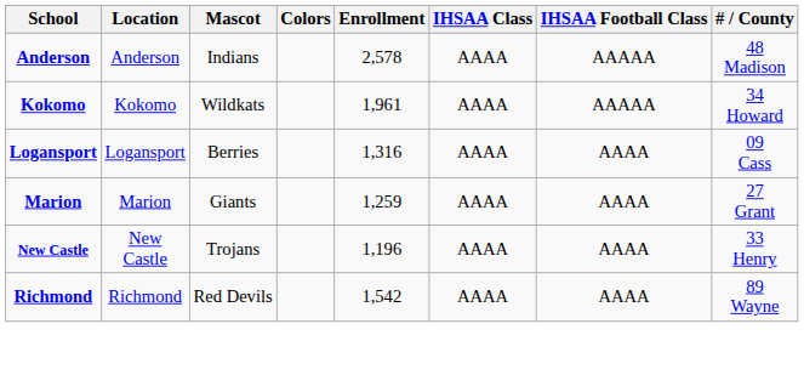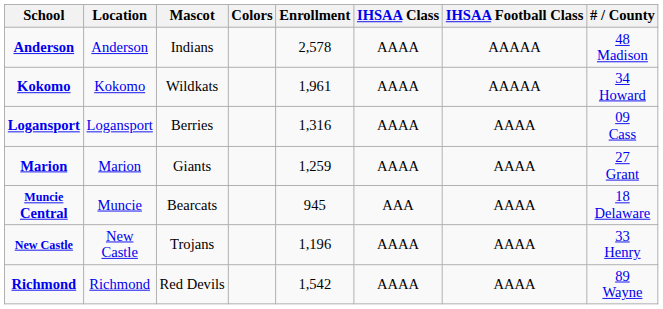 <table class="wikitable" style="text-align:center;">
 <tr>
 <th>School</th>
 <th>Location</th>
 <th>Mascot</th>
 <th>Colors</th>
 <th>Enrollment</th>
 <th><a href='#'>IHSAA</a> Class</th>
 <th><a href='#'>IHSAA</a> Football Class</th>
 <th># / County</th>
 </tr>
 <tr>
 <td><strong><a href='#'>Anderson</a></strong></td>
 <td><a href='#'>Anderson</a></td>
 <td>Indians</td>
 <td>  </td>
 <td>2,578</td>
 <td>AAAA</td>
 <td>AAAAA</td>
 <td><a href='#'>48 <br> Madison</a></td>
 </tr>
 <tr>
 <td><strong><a href='#'>Kokomo</a></strong></td>
 <td><a href='#'>Kokomo</a></td>
 <td>Wildkats</td>
 <td>  </td>
 <td>1,961</td>
 <td>AAAA</td>
 <td>AAAAA</td>
 <td><a href='#'>34 <br> Howard</a></td>
 </tr>
 <tr>
 <td><strong><a href='#'>Logansport</a></strong></td>
 <td><a href='#'>Logansport</a></td>
 <td>Berries</td>
 <td>  </td>
 <td>1,316</td>
 <td>AAAA</td>
 <td>AAAA</td>
 <td><a href='#'>09 <br> Cass</a></td>
 </tr>
 <tr>
 <td><strong><a href='#'>Marion</a></strong></td>
 <td><a href='#'>Marion</a></td>
 <td>Giants</td>
 <td>  </td>
 <td>1,259</td>
 <td>AAAA</td>
 <td>AAAA</td>
 <td><a href='#'>27 <br> Grant</a></td>
 </tr>
 <tr>
+<td><strong><a href='#'><small>Muncie</small> <br> Central</a></strong></td>
+<td><a href='#'>Muncie</a></td>
+<td>Bearcats</td>
+<td> </td>
+<td>945</td>
+<td>AAA</td>
+<td>AAAA</td>
+<td><a href='#'>18 <br> Delaware</a></td>
+</tr>
+<tr>
 <td><strong><a href='#'><small>New Castle</small></a><br></strong></td>
 <td><a href='#'>New <br> Castle</a></td>
 <td>Trojans</td>
 <td> </td>
 <td>1,196</td>
 <td>AAAA</td>
 <td>AAAA</td>
 <td><a href='#'>33 <br> Henry</a></td>
 </tr>
 <tr>
 <td><strong><a href='#'>Richmond</a></strong></td>
 <td><a href='#'>Richmond</a></td>
 <td>Red Devils</td>
 <td> </td>
 <td>1,542</td>
 <td>AAAA</td>
 <td>AAAA</td>
 <td><a href='#'>89 <br> Wayne</a></td>
 </tr>
 </table>
